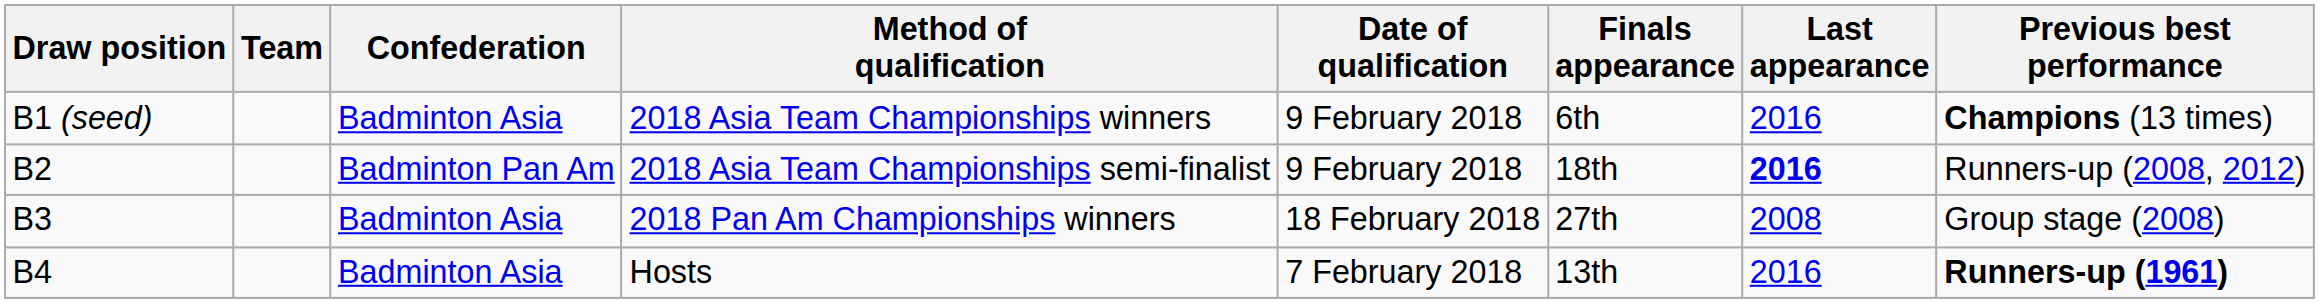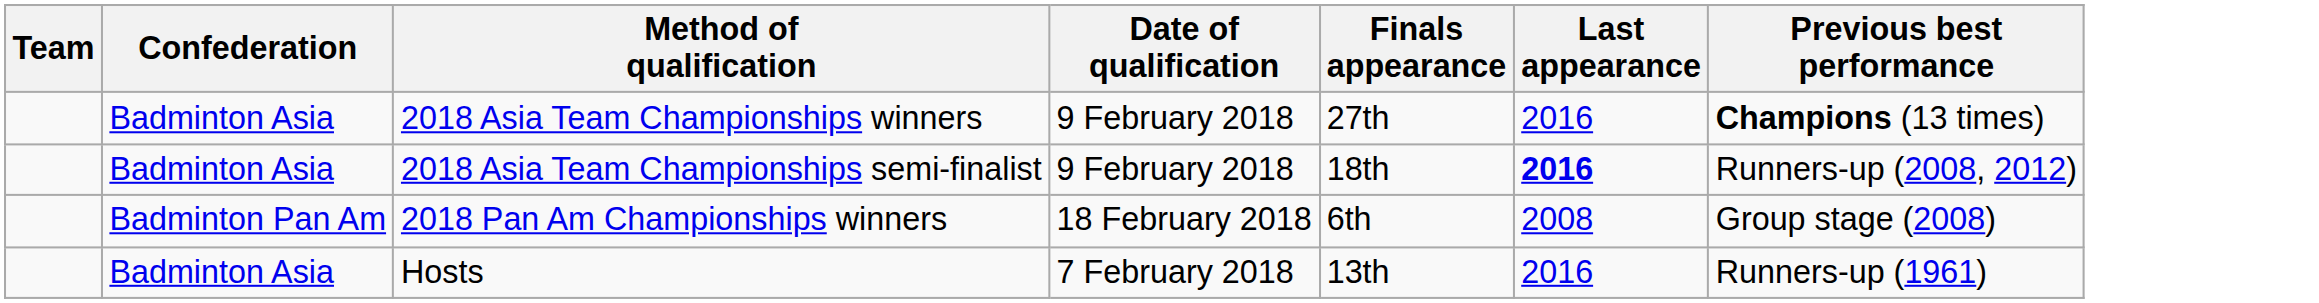 <table class="wikitable sortable">
 <tr>
-<th>Draw position</th>
 <th>Team</th>
 <th>Confederation</th>
 <th>Method of<br>qualification</th>
 <th>Date of<br>qualification</th>
 <th>Finals<br>appearance</th>
 <th>Last<br>appearance</th>
 <th>Previous best<br>performance</th>
 </tr>
 <tr>
-<td>B1 <em>(seed)</em></td>
 <td style=white-space:nowrap></td>
 <td><a href='#'>Badminton Asia</a></td>
 <td><a href='#'>2018 Asia Team Championships</a> winners</td>
 <td>9 February 2018</td>
-<td>6th</td>
+<td>27th</td>
 <td><a href='#'>2016</a></td>
 <td><strong>Champions</strong> (13 times)</td>
 </tr>
 <tr>
-<td>B2</td>
 <td style=white-space:nowrap></td>
-<td><a href='#'>Badminton Pan Am</a></td>
+<td><a href='#'>Badminton Asia</a></td>
 <td><a href='#'>2018 Asia Team Championships</a> semi-finalist</td>
 <td>9 February 2018</td>
 <td>18th</td>
 <td><strong><a href='#'>2016</a></strong></td>
 <td>Runners-up (<a href='#'>2008</a>, <a href='#'>2012</a>)</td>
 </tr>
 <tr>
-<td>B3</td>
 <td style=white-space:nowrap></td>
-<td><a href='#'>Badminton Asia</a></td>
+<td><a href='#'>Badminton Pan Am</a></td>
 <td><a href='#'>2018 Pan Am Championships</a> winners</td>
 <td>18 February 2018</td>
-<td>27th</td>
+<td>6th</td>
 <td><a href='#'>2008</a></td>
 <td>Group stage (<a href='#'>2008</a>)</td>
 </tr>
 <tr>
-<td>B4</td>
 <td style=white-space:nowrap></td>
 <td><a href='#'>Badminton Asia</a></td>
 <td>Hosts</td>
 <td>7 February 2018</td>
 <td>13th</td>
 <td><a href='#'>2016</a></td>
-<td><strong>Runners-up (<a href='#'>1961</a>)</strong></td>
+<td>Runners-up (<a href='#'>1961</a>)</td>
 </tr>
 </table>
